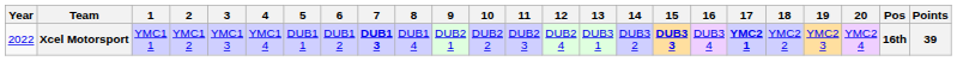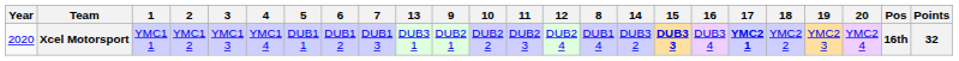 <table class="wikitable" style="text-align:center; font-size:85%">
 <tr>
 <th>Year</th>
 <th>Team</th>
 <th>1</th>
 <th>2</th>
 <th>3</th>
 <th>4</th>
 <th>5</th>
 <th>6</th>
 <th>7</th>
-<th>8</th>
+<th>13</th>
 <th>9</th>
 <th>10</th>
 <th>11</th>
 <th>12</th>
-<th>13</th>
+<th>8</th>
 <th>14</th>
 <th>15</th>
 <th>16</th>
 <th>17</th>
 <th>18</th>
 <th>19</th>
 <th>20</th>
 <th>Pos</th>
 <th>Points</th>
 </tr>
 <tr>
-<td><a href='#'>2022</a></td>
+<td><a href='#'>2020</a></td>
 <th nowrap>Xcel Motorsport</th>
 <td style="background:#CFCFFF;"><a href='#'>YMC1<br>1</a><br></td>
 <td style="background:#CFCFFF;"><a href='#'>YMC1<br>2</a><br></td>
 <td style="background:#CFCFFF;"><a href='#'>YMC1<br>3</a><br></td>
 <td style="background:#CFCFFF;"><a href='#'>YMC1<br>4</a><br></td>
 <td style="background:#CFCFFF;"><a href='#'>DUB1<br>1</a><br></td>
 <td style="background:#CFCFFF;"><a href='#'>DUB1<br>2</a><br></td>
-<td style="background:#CFCFFF;"><strong><a href='#'>DUB1<br>3</a><br></strong></td>
-<td style="background:#CFCFFF;"><a href='#'>DUB1<br>4</a><br></td>
+<td style="background:#CFCFFF;"><a href='#'>DUB1<br>3</a><br></td>
+<td style="background:#DFFFDF;"><a href='#'>DUB3<br>1</a><br></td>
 <td style="background:#DFFFDF;"><a href='#'>DUB2<br>1</a><br></td>
 <td style="background:#CFCFFF;"><a href='#'>DUB2<br>2</a><br></td>
 <td style="background:#CFCFFF;"><a href='#'>DUB2<br>3</a><br></td>
 <td style="background:#DFFFDF;"><a href='#'>DUB2<br>4</a><br></td>
-<td style="background:#DFFFDF;"><a href='#'>DUB3<br>1</a><br></td>
+<td style="background:#CFCFFF;"><a href='#'>DUB1<br>4</a><br></td>
 <td style="background:#CFCFFF;"><a href='#'>DUB3<br>2</a><br></td>
 <td style="background:#FFDF9F;"><strong><a href='#'>DUB3<br>3</a></strong><br></td>
 <td style="background:#EFCFFF;"><a href='#'>DUB3<br>4</a><br></td>
 <td style="background:#CFCFFF;"><strong><a href='#'>YMC2<br>1</a><br></strong></td>
 <td style="background:#CFCFFF;"><a href='#'>YMC2<br>2</a><br></td>
 <td style="background:#FFDF9F;"><a href='#'>YMC2<br>3</a><br></td>
 <td style="background:#EFCFFF;"><a href='#'>YMC2<br>4</a><br></td>
 <th>16th</th>
-<th>39</th>
+<th>32</th>
 </tr>
 </table>
